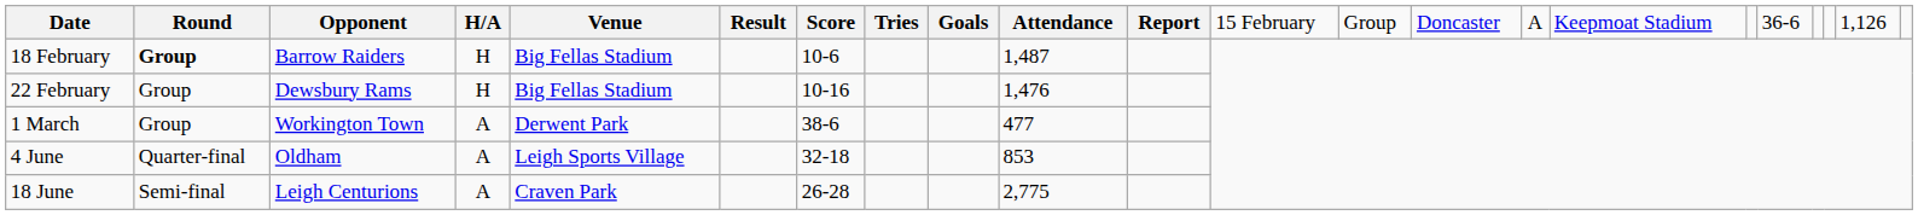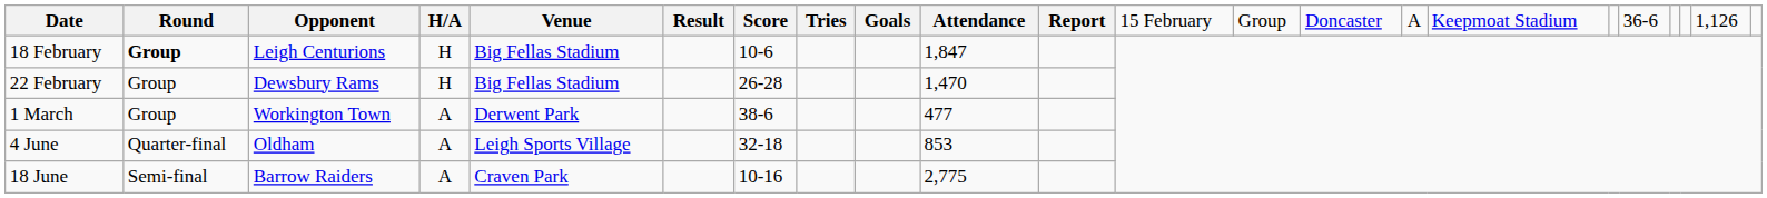 <table class="wikitable" style="font-size:85%;" width="100%">
 <tr>
 <th>Date</th>
 <th>Round</th>
 <th>Opponent</th>
 <th>H/A</th>
 <th>Venue</th>
 <th>Result</th>
 <th>Score</th>
 <th>Tries</th>
 <th>Goals</th>
 <th>Attendance</th>
 <th>Report</th>
 <td>15 February</td>
 <td>Group</td>
 <td> <a href='#'>Doncaster</a></td>
 <td align=center>A</td>
 <td><a href='#'>Keepmoat Stadium</a></td>
 <td></td>
 <td>36-6</td>
 <td></td>
 <td></td>
 <td>1,126</td>
 <td align=center></td>
 </tr>
 <tr>
 <td>18 February</td>
 <td><strong>Group</strong></td>
-<td> <a href='#'>Barrow Raiders</a></td>
+<td> <a href='#'>Leigh Centurions</a></td>
 <td align=center>H</td>
 <td><a href='#'>Big Fellas Stadium</a></td>
 <td></td>
 <td>10-6</td>
 <td></td>
 <td></td>
-<td>1,487</td>
+<td>1,847</td>
 <td align=center></td>
 </tr>
 <tr>
 <td>22 February</td>
 <td>Group</td>
 <td> <a href='#'>Dewsbury Rams</a></td>
 <td align=center>H</td>
 <td><a href='#'>Big Fellas Stadium</a></td>
 <td></td>
-<td>10-16</td>
+<td>26-28</td>
 <td></td>
 <td></td>
-<td>1,476</td>
+<td>1,470</td>
 <td align=center></td>
 </tr>
 <tr>
 <td>1 March</td>
 <td>Group</td>
 <td> <a href='#'>Workington Town</a></td>
 <td align=center>A</td>
 <td><a href='#'>Derwent Park</a></td>
 <td></td>
 <td>38-6</td>
 <td></td>
 <td></td>
 <td>477</td>
 <td align=center></td>
 </tr>
 <tr>
 <td>4 June</td>
 <td>Quarter-final</td>
 <td> <a href='#'>Oldham</a></td>
 <td align=center>A</td>
 <td><a href='#'>Leigh Sports Village</a></td>
 <td></td>
 <td>32-18</td>
 <td></td>
 <td></td>
 <td>853</td>
 <td align=center></td>
 </tr>
 <tr>
 <td>18 June</td>
 <td>Semi-final</td>
-<td> <a href='#'>Leigh Centurions</a></td>
+<td> <a href='#'>Barrow Raiders</a></td>
 <td align=center>A</td>
 <td><a href='#'>Craven Park</a></td>
 <td></td>
-<td>26-28</td>
+<td>10-16</td>
 <td></td>
 <td></td>
 <td>2,775</td>
 <td align=center></td>
 </tr>
 </table>
